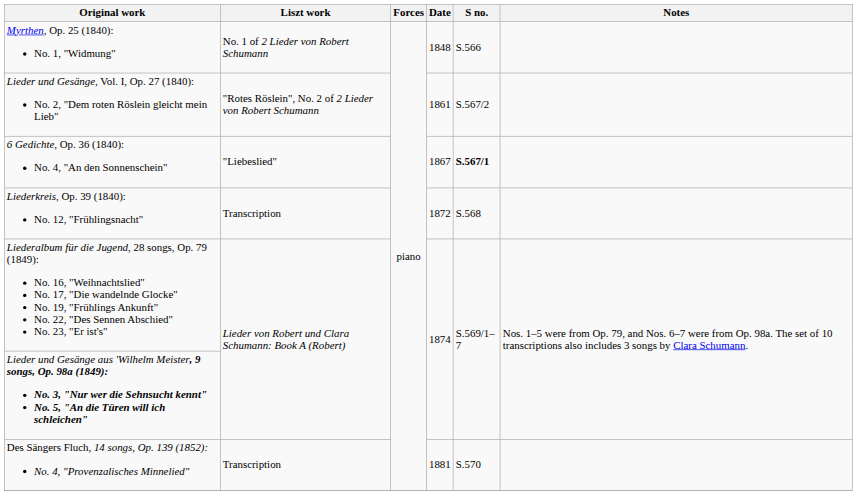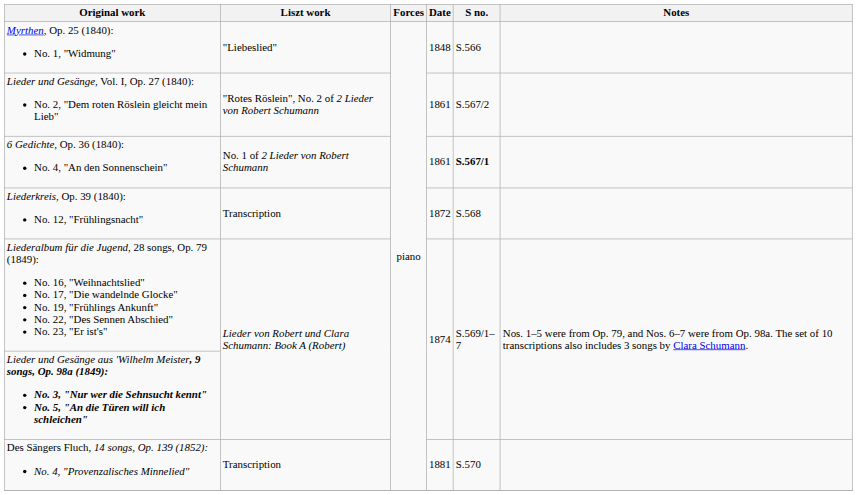 <table class="wikitable">
 <tr>
 <th>Original work</th>
 <th>Liszt work</th>
 <th>Forces</th>
 <th>Date</th>
 <th>S no.</th>
 <th>Notes</th>
 </tr>
 <tr>
 <td><em><a href='#'>Myrthen</a></em>, Op. 25 (1840):<br><ul><li>No. 1, "Widmung"</li></ul></td>
-<td>No. 1 of <em>2 Lieder von Robert Schumann</em></td>
+<td>"Liebeslied"</td>
 <td rowspan=7 style="text-align: center">piano</td>
 <td>1848</td>
 <td>S.566</td>
 <td></td>
 </tr>
 <tr>
 <td><em>Lieder und Gesänge</em>, Vol. I, Op. 27 (1840):<br><ul><li>No. 2, "Dem roten Röslein gleicht mein Lieb"</li></ul></td>
 <td>"Rotes Röslein", No. 2 of <em>2 Lieder von Robert Schumann</em></td>
 <td>1861</td>
 <td>S.567/2</td>
 <td></td>
 </tr>
 <tr>
 <td><em>6 Gedichte</em>, Op. 36 (1840):<br><ul><li>No. 4, "An den Sonnenschein"</li></ul></td>
-<td>"Liebeslied"</td>
-<td>1867</td>
+<td>No. 1 of <em>2 Lieder von Robert Schumann</em></td>
+<td>1861</td>
 <td><strong>S.567/1</strong></td>
 <td></td>
 </tr>
 <tr>
 <td><em>Liederkreis</em>, Op. 39 (1840):<br><ul><li>No. 12, "Frühlingsnacht"</li></ul></td>
 <td>Transcription</td>
 <td>1872</td>
 <td>S.568</td>
 <td></td>
 </tr>
 <tr>
 <td><em>Liederalbum für die Jugend</em>, 28 songs, Op. 79 (1849):<br><ul><li>No. 16, "Weihnachtslied"</li><li>No. 17, "Die wandelnde Glocke"</li><li>No. 19, "Frühlings Ankunft"</li><li>No. 22, "Des Sennen Abschied"</li><li>No. 23, "Er ist's"</li></ul></td>
 <td rowspan=2><em>Lieder von Robert und Clara Schumann: Book A (Robert)</em></td>
 <td rowspan=2>1874</td>
 <td rowspan=2>S.569/1–7</td>
 <td rowspan=2>Nos. 1–5 were from Op. 79, and Nos. 6–7 were from Op. 98a.  The set of 10 transcriptions also includes 3 songs by <a href='#'>Clara Schumann</a>.</td>
 </tr>
 <tr>
 <td><em>Lieder und Gesänge aus 'Wilhelm Meister<strong>, 9 songs, Op. 98a (1849):<br><ul><li>No. 3, "Nur wer die Sehnsucht kennt"</li><li>No. 5, "An die Türen will ich schleichen"</li></ul></td>
 </tr>
 <tr>
 <td></em>Des Sängers Fluch<em>, 14 songs, Op. 139 (1852):<br><ul><li>No. 4, "Provenzalisches Minnelied"</li></ul></td>
 <td>Transcription</td>
 <td>1881</td>
 <td>S.570</td>
 <td></td>
 </tr>
 <tr>
 </tr>
 </table>
